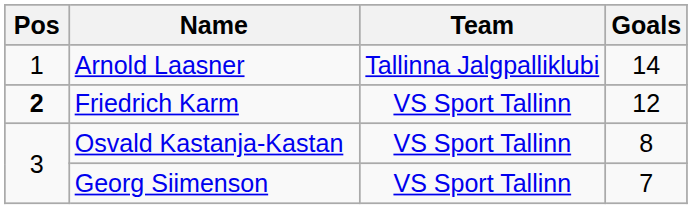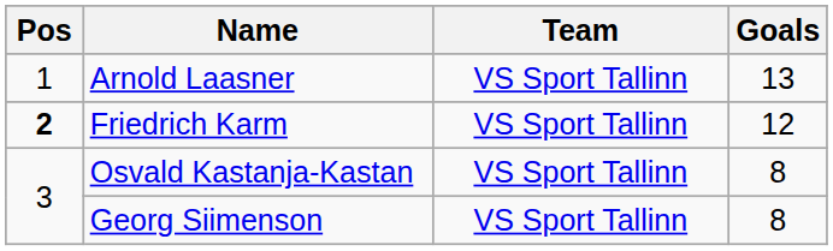 <table class="wikitable" style="font-size:90%; text-align:center;">
 <tr>
 <th width="30">Pos</th>
 <th width="160">Name</th>
 <th width="135">Team</th>
 <th width="30">Goals</th>
 </tr>
 <tr>
 <td>1</td>
 <td align=left><a href='#'>Arnold Laasner</a></td>
-<td><a href='#'>Tallinna Jalgpalliklubi</a></td>
-<td>14</td>
+<td><a href='#'>VS Sport Tallinn</a></td>
+<td>13</td>
 </tr>
 <tr>
 <td><strong>2</strong></td>
 <td align=left><a href='#'>Friedrich Karm</a></td>
 <td><a href='#'>VS Sport Tallinn</a></td>
 <td>12</td>
 </tr>
 <tr>
 <td rowspan="2">3</td>
 <td align=left><a href='#'>Osvald Kastanja-Kastan</a></td>
 <td><a href='#'>VS Sport Tallinn</a></td>
 <td>8</td>
 </tr>
 <tr>
 <td align=left><a href='#'>Georg Siimenson</a></td>
 <td><a href='#'>VS Sport Tallinn</a></td>
-<td>7</td>
+<td>8</td>
 </tr>
 </table>
